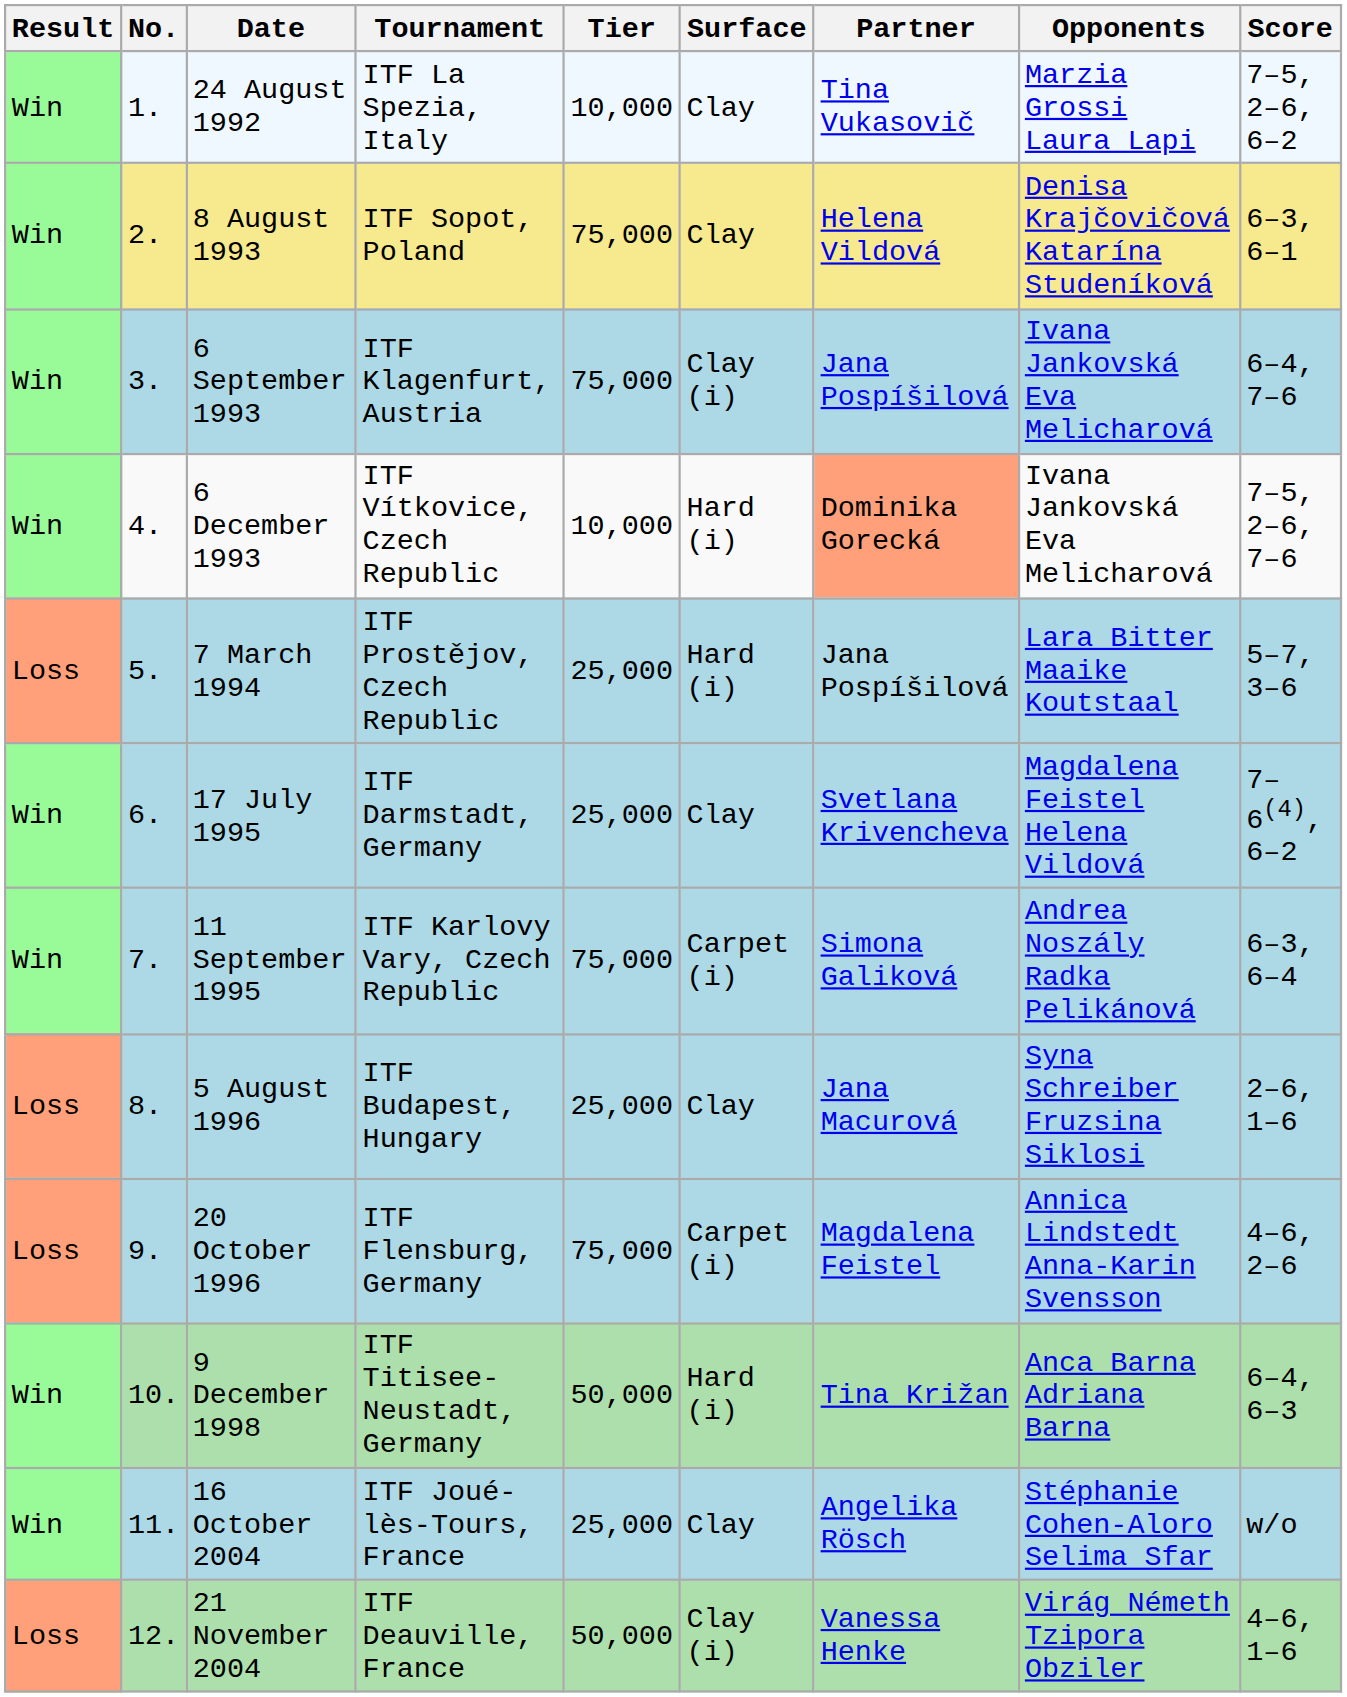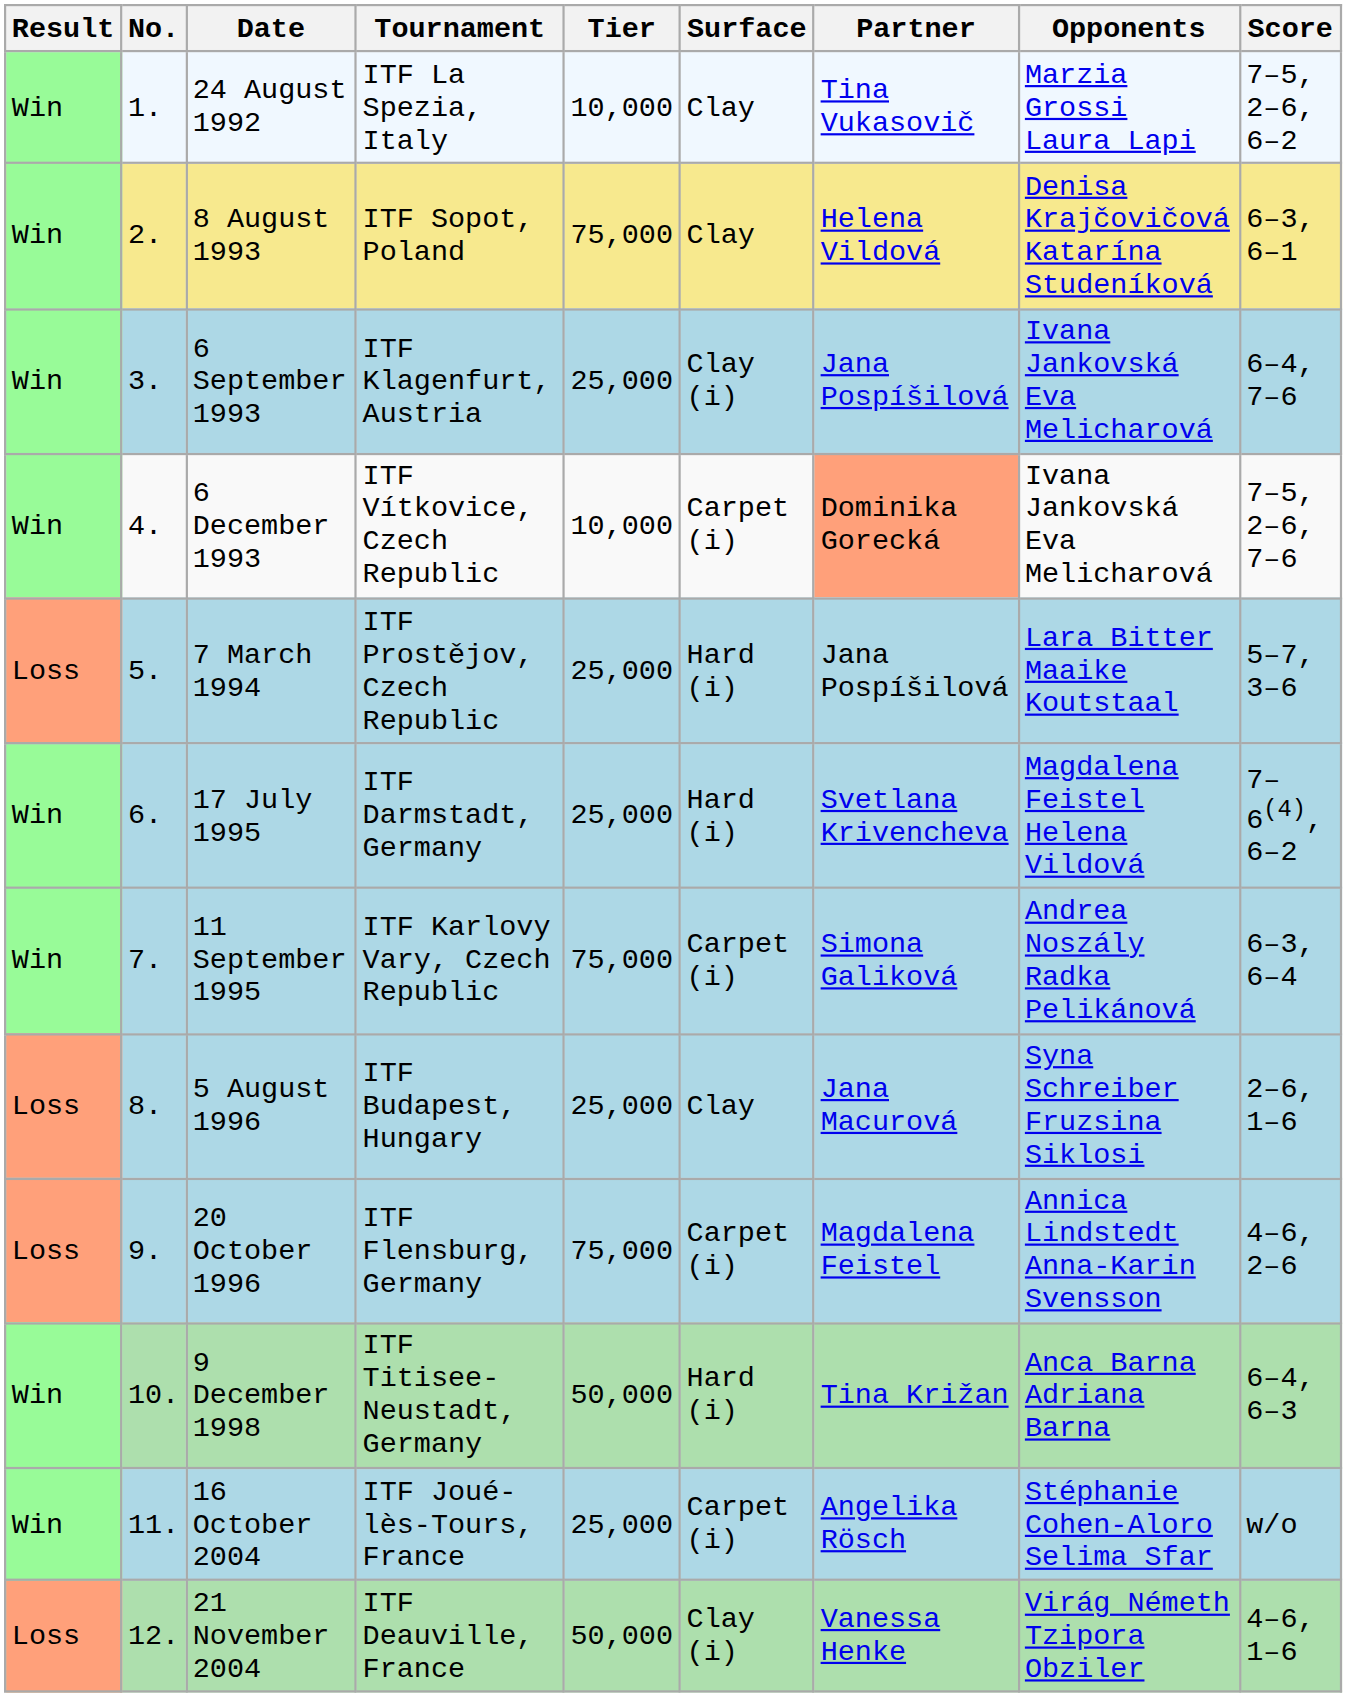 <table class="sortable wikitable">
 <tr>
 <th>Result</th>
 <th>No.</th>
 <th>Date</th>
 <th>Tournament</th>
 <th>Tier</th>
 <th>Surface</th>
 <th>Partner</th>
 <th>Opponents</th>
 <th class="unsortable">Score</th>
 </tr>
 <tr style="background:#f0f8ff;">
 <td style="background:#98fb98;">Win</td>
 <td>1.</td>
 <td>24 August 1992</td>
 <td>ITF La Spezia, Italy</td>
 <td>10,000</td>
 <td>Clay</td>
 <td> <a href='#'>Tina Vukasovič</a></td>
 <td> <a href='#'>Marzia Grossi</a> <br>  <a href='#'>Laura Lapi</a></td>
 <td>7–5, 2–6, 6–2</td>
 </tr>
 <tr bgcolor="#F7E98E">
 <td style="background:#98fb98;">Win</td>
 <td>2.</td>
 <td>8 August 1993</td>
 <td>ITF Sopot, Poland</td>
 <td>75,000</td>
 <td>Clay</td>
 <td> <a href='#'>Helena Vildová</a></td>
 <td> <a href='#'>Denisa Krajčovičová</a> <br>  <a href='#'>Katarína Studeníková</a></td>
 <td>6–3, 6–1</td>
 </tr>
 <tr style="background:lightblue;">
 <td style="background:#98fb98;">Win</td>
 <td>3.</td>
 <td>6 September 1993</td>
 <td>ITF Klagenfurt, Austria</td>
-<td>75,000</td>
+<td>25,000</td>
 <td>Clay (i)</td>
 <td> <a href='#'>Jana Pospíšilová</a></td>
 <td> <a href='#'>Ivana Jankovská</a> <br>  <a href='#'>Eva Melicharová</a></td>
 <td>6–4, 7–6</td>
 </tr>
 <tr>
 <td style="background:#98fb98;">Win</td>
 <td>4.</td>
 <td>6 December 1993</td>
 <td>ITF Vítkovice, Czech Republic</td>
 <td>10,000</td>
-<td>Hard (i)</td>
+<td>Carpet (i)</td>
 <td style="background: lightsalmon;"> Dominika Gorecká</td>
 <td> Ivana Jankovská <br>  Eva Melicharová</td>
 <td>7–5, 2–6, 7–6</td>
 </tr>
 <tr style="background:lightblue;">
 <td bgcolor="FFA07A">Loss</td>
 <td>5.</td>
 <td>7 March 1994</td>
 <td>ITF Prostějov, Czech Republic</td>
 <td>25,000</td>
 <td>Hard (i)</td>
 <td> Jana Pospíšilová</td>
 <td> <a href='#'>Lara Bitter</a> <br>  <a href='#'>Maaike Koutstaal</a></td>
 <td>5–7, 3–6</td>
 </tr>
 <tr bgcolor="lightblue">
 <td style="background:#98fb98;">Win</td>
 <td>6.</td>
 <td>17 July 1995</td>
 <td>ITF Darmstadt, Germany</td>
 <td>25,000</td>
-<td>Clay</td>
+<td>Hard (i)</td>
 <td> <a href='#'>Svetlana Krivencheva</a></td>
 <td> <a href='#'>Magdalena Feistel</a> <br>  <a href='#'>Helena Vildová</a></td>
 <td>7–6<sup>(4)</sup>, 6–2</td>
 </tr>
 <tr bgcolor="lightblue">
 <td style="background:#98fb98;">Win</td>
 <td>7.</td>
 <td>11 September 1995</td>
 <td>ITF Karlovy Vary, Czech Republic</td>
 <td>75,000</td>
 <td>Carpet (i)</td>
 <td> <a href='#'>Simona Galiková</a></td>
 <td> <a href='#'>Andrea Noszály</a> <br>  <a href='#'>Radka Pelikánová</a></td>
 <td>6–3, 6–4</td>
 </tr>
 <tr style="background:lightblue;">
 <td bgcolor="FFA07A">Loss</td>
 <td>8.</td>
 <td>5 August 1996</td>
 <td>ITF Budapest, Hungary</td>
 <td>25,000</td>
 <td>Clay</td>
 <td> <a href='#'>Jana Macurová</a></td>
 <td> <a href='#'>Syna Schreiber</a> <br>  <a href='#'>Fruzsina Siklosi</a></td>
 <td>2–6, 1–6</td>
 </tr>
 <tr bgcolor="lightblue">
 <td bgcolor="FFA07A">Loss</td>
 <td>9.</td>
 <td>20 October 1996</td>
 <td>ITF Flensburg, Germany</td>
 <td>75,000</td>
 <td>Carpet (i)</td>
 <td> <a href='#'>Magdalena Feistel</a></td>
 <td> <a href='#'>Annica Lindstedt</a> <br>  <a href='#'>Anna-Karin Svensson</a></td>
 <td>4–6, 2–6</td>
 </tr>
 <tr style="background:#addfad;">
 <td bgcolor="98FB98">Win</td>
 <td>10.</td>
 <td>9 December 1998</td>
 <td>ITF Titisee-Neustadt, Germany</td>
 <td>50,000</td>
 <td>Hard (i)</td>
 <td> <a href='#'>Tina Križan</a></td>
 <td> <a href='#'>Anca Barna</a> <br>  <a href='#'>Adriana Barna</a></td>
 <td>6–4, 6–3</td>
 </tr>
 <tr style="background:lightblue;">
 <td style="background:#98fb98;">Win</td>
 <td>11.</td>
 <td>16 October 2004</td>
 <td>ITF Joué-lès-Tours, France</td>
 <td>25,000</td>
-<td>Clay</td>
+<td>Carpet (i)</td>
 <td> <a href='#'>Angelika Rösch</a></td>
 <td> <a href='#'>Stéphanie Cohen-Aloro</a> <br>  <a href='#'>Selima Sfar</a></td>
 <td>w/o</td>
 </tr>
 <tr style="background:#addfad;">
 <td bgcolor="#FFA07A">Loss</td>
 <td>12.</td>
 <td>21 November 2004</td>
 <td>ITF Deauville, France</td>
 <td>50,000</td>
 <td>Clay (i)</td>
 <td> <a href='#'>Vanessa Henke</a></td>
 <td> <a href='#'>Virág Németh</a> <br>  <a href='#'>Tzipora Obziler</a></td>
 <td>4–6, 1–6</td>
 </tr>
 </table>
